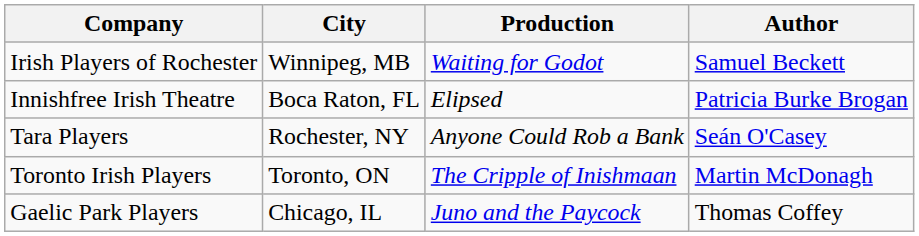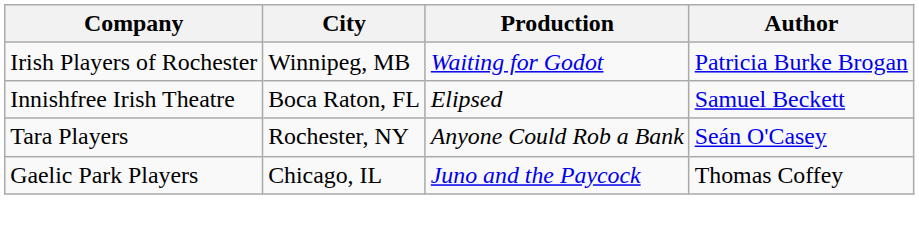 <table class="wikitable">
 <tr>
 <th>Company</th>
 <th>City</th>
 <th>Production</th>
 <th>Author</th>
 </tr>
 <tr>
 <td>Irish Players of Rochester</td>
 <td>Winnipeg, MB</td>
 <td><em><a href='#'>Waiting for Godot</a></em></td>
-<td><a href='#'>Samuel Beckett</a></td>
+<td><a href='#'>Patricia Burke Brogan</a></td>
 </tr>
 <tr>
 <td>Innishfree Irish Theatre</td>
 <td>Boca Raton, FL</td>
 <td><em>Elipsed</em></td>
-<td><a href='#'>Patricia Burke Brogan</a></td>
+<td><a href='#'>Samuel Beckett</a></td>
 </tr>
 <tr>
 <td>Tara Players</td>
 <td>Rochester, NY</td>
 <td><em>Anyone Could Rob a Bank</em></td>
 <td><a href='#'>Seán O'Casey</a></td>
 </tr>
 <tr>
-<td>Toronto Irish Players</td>
-<td>Toronto, ON</td>
-<td><em><a href='#'>The Cripple of Inishmaan</a></em></td>
-<td><a href='#'>Martin McDonagh</a></td>
-</tr>
-<tr>
 <td>Gaelic Park Players</td>
 <td>Chicago, IL</td>
 <td><em><a href='#'>Juno and the Paycock</a></em></td>
 <td>Thomas Coffey</td>
 </tr>
 </table>
